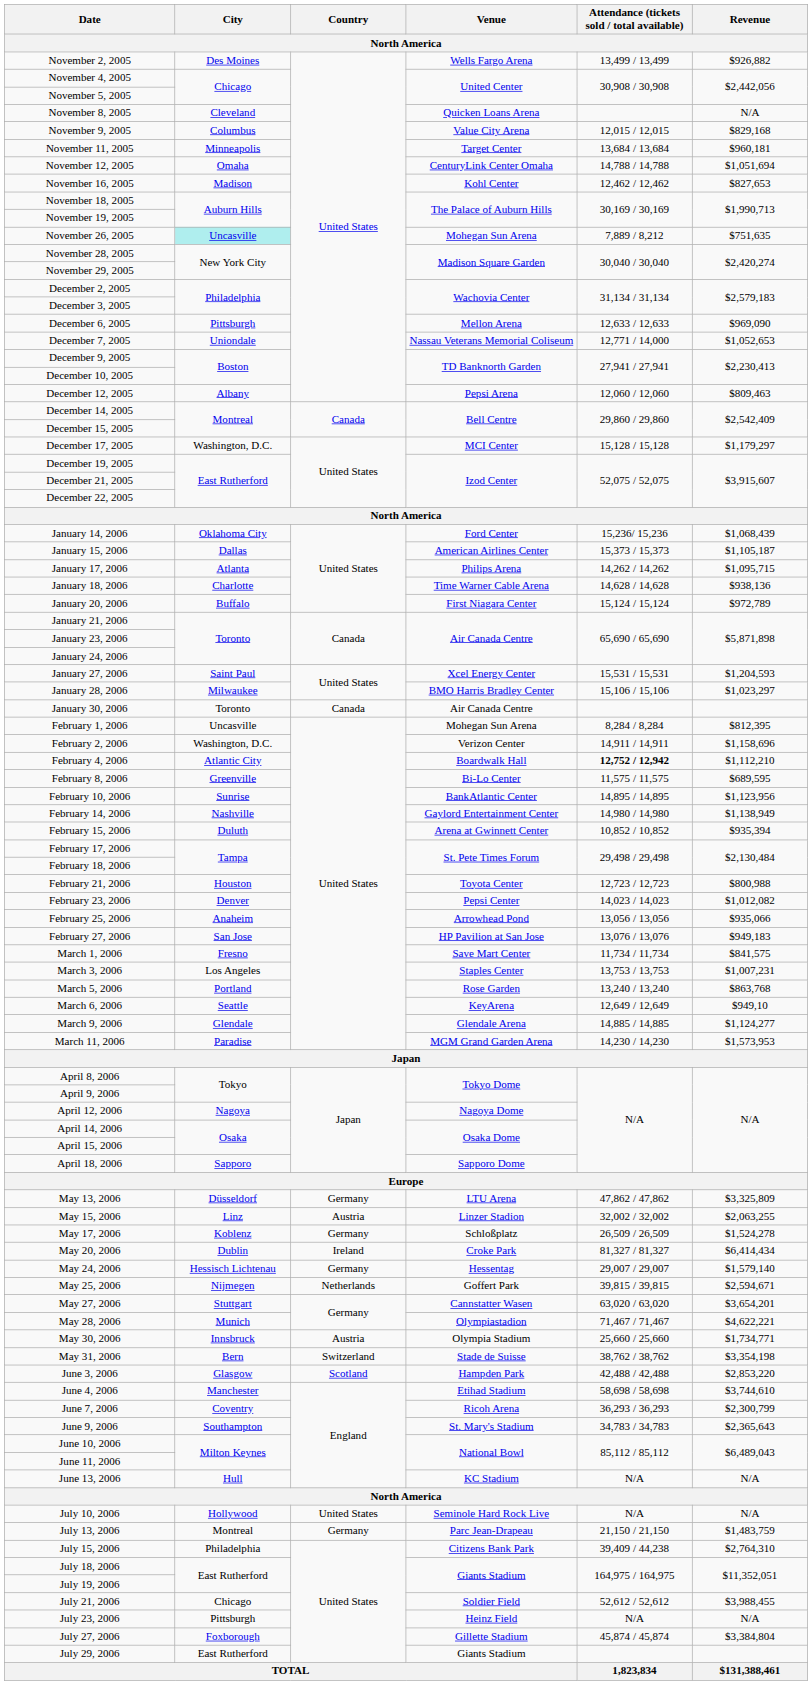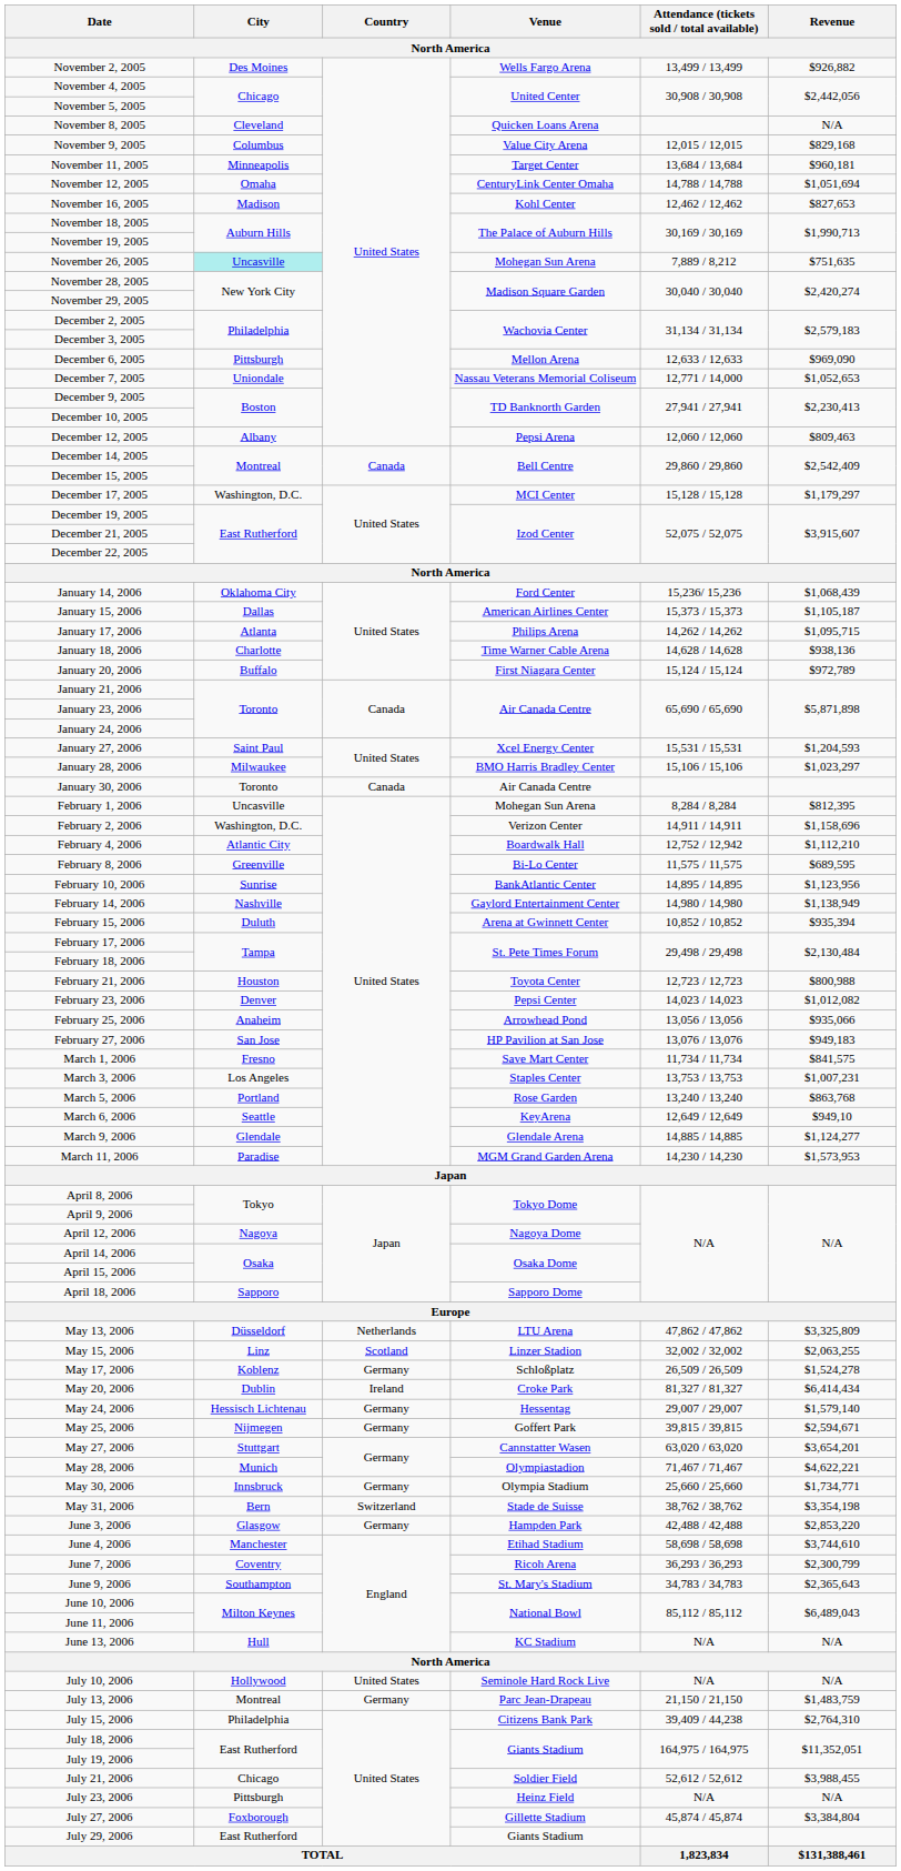 <table class="wikitable" style="text-align:center;">
 <tr>
 <th scope="col" style="width:15em;">Date</th>
 <th scope="col" style="width:10em;">City</th>
 <th scope="col" style="width:10em;">Country</th>
 <th scope="col" style="width:15em;">Venue</th>
 <th scope="col" style="width:10em;">Attendance (tickets sold / total available)</th>
 <th scope="col" style="width:10em;">Revenue</th>
 </tr>
 <tr>
 <th colspan="6">North America</th>
 </tr>
 <tr>
 <td>November 2, 2005</td>
 <td><a href='#'>Des Moines</a></td>
 <td rowspan="20"><a href='#'>United States</a></td>
 <td><a href='#'>Wells Fargo Arena</a></td>
 <td>13,499 / 13,499</td>
 <td>$926,882</td>
 </tr>
 <tr>
 <td>November 4, 2005</td>
 <td rowspan="2"><a href='#'>Chicago</a></td>
 <td rowspan="2"><a href='#'>United Center</a></td>
 <td rowspan="2">30,908 / 30,908</td>
 <td rowspan="2">$2,442,056</td>
 </tr>
 <tr>
 <td>November 5, 2005</td>
 </tr>
 <tr>
 <td>November 8, 2005</td>
 <td><a href='#'>Cleveland</a></td>
 <td><a href='#'>Quicken Loans Arena</a></td>
 <td></td>
 <td>N/A</td>
 </tr>
 <tr>
 <td>November 9, 2005</td>
 <td><a href='#'>Columbus</a></td>
 <td><a href='#'>Value City Arena</a></td>
 <td>12,015 / 12,015</td>
 <td>$829,168</td>
 </tr>
 <tr>
 <td>November 11, 2005</td>
 <td><a href='#'>Minneapolis</a></td>
 <td><a href='#'>Target Center</a></td>
 <td>13,684 / 13,684</td>
 <td>$960,181</td>
 </tr>
 <tr>
 <td>November 12, 2005</td>
 <td><a href='#'>Omaha</a></td>
 <td><a href='#'>CenturyLink Center Omaha</a></td>
 <td>14,788 / 14,788</td>
 <td>$1,051,694</td>
 </tr>
 <tr>
 <td>November 16, 2005</td>
 <td><a href='#'>Madison</a></td>
 <td><a href='#'>Kohl Center</a></td>
 <td>12,462 / 12,462</td>
 <td>$827,653</td>
 </tr>
 <tr>
 <td>November 18, 2005</td>
 <td rowspan="2"><a href='#'>Auburn Hills</a></td>
 <td rowspan="2"><a href='#'>The Palace of Auburn Hills</a></td>
 <td rowspan="2">30,169 / 30,169</td>
 <td rowspan="2">$1,990,713</td>
 </tr>
 <tr>
 <td>November 19, 2005</td>
 </tr>
 <tr>
 <td>November 26, 2005</td>
 <td style="background: paleturquoise;"><a href='#'>Uncasville</a></td>
 <td><a href='#'>Mohegan Sun Arena</a></td>
 <td>7,889 / 8,212</td>
 <td>$751,635</td>
 </tr>
 <tr>
 <td>November 28, 2005</td>
 <td rowspan="2">New York City</td>
 <td rowspan="2"><a href='#'>Madison Square Garden</a></td>
 <td rowspan="2">30,040 / 30,040</td>
 <td rowspan="2">$2,420,274</td>
 </tr>
 <tr>
 <td>November 29, 2005</td>
 </tr>
 <tr>
 <td>December 2, 2005</td>
 <td rowspan="2"><a href='#'>Philadelphia</a></td>
 <td rowspan="2"><a href='#'>Wachovia Center</a></td>
 <td rowspan="2">31,134 / 31,134</td>
 <td rowspan="2">$2,579,183</td>
 </tr>
 <tr>
 <td>December 3, 2005</td>
 </tr>
 <tr>
 <td>December 6, 2005</td>
 <td><a href='#'>Pittsburgh</a></td>
 <td><a href='#'>Mellon Arena</a></td>
 <td>12,633 / 12,633</td>
 <td>$969,090</td>
 </tr>
 <tr>
 <td>December 7, 2005</td>
 <td><a href='#'>Uniondale</a></td>
 <td><a href='#'>Nassau Veterans Memorial Coliseum</a></td>
 <td>12,771 / 14,000</td>
 <td>$1,052,653</td>
 </tr>
 <tr>
 <td>December 9, 2005</td>
 <td rowspan="2"><a href='#'>Boston</a></td>
 <td rowspan="2"><a href='#'>TD Banknorth Garden</a></td>
 <td rowspan="2">27,941 / 27,941</td>
 <td rowspan="2">$2,230,413</td>
 </tr>
 <tr>
 <td>December 10, 2005</td>
 </tr>
 <tr>
 <td>December 12, 2005</td>
 <td><a href='#'>Albany</a></td>
 <td><a href='#'>Pepsi Arena</a></td>
 <td>12,060 / 12,060</td>
 <td>$809,463</td>
 </tr>
 <tr>
 <td>December 14, 2005</td>
 <td rowspan="2"><a href='#'>Montreal</a></td>
 <td rowspan="2"><a href='#'>Canada</a></td>
 <td rowspan="2"><a href='#'>Bell Centre</a></td>
 <td rowspan="2">29,860 / 29,860</td>
 <td rowspan="2">$2,542,409</td>
 </tr>
 <tr>
 <td>December 15, 2005</td>
 </tr>
 <tr>
 <td>December 17, 2005</td>
 <td>Washington, D.C.</td>
 <td rowspan="4">United States</td>
 <td><a href='#'>MCI Center</a></td>
 <td>15,128 / 15,128</td>
 <td>$1,179,297</td>
 </tr>
 <tr>
 <td>December 19, 2005</td>
 <td rowspan="3"><a href='#'>East Rutherford</a></td>
 <td rowspan="3"><a href='#'>Izod Center</a></td>
 <td rowspan="3">52,075 / 52,075</td>
 <td rowspan="3">$3,915,607</td>
 </tr>
 <tr>
 <td>December 21, 2005</td>
 </tr>
 <tr>
 <td>December 22, 2005</td>
 </tr>
 <tr>
 <th colspan="6">North America</th>
 </tr>
 <tr>
 <td>January 14, 2006</td>
 <td><a href='#'>Oklahoma City</a></td>
 <td rowspan="5">United States</td>
 <td><a href='#'>Ford Center</a></td>
 <td>15,236/ 15,236</td>
 <td>$1,068,439</td>
 </tr>
 <tr>
 <td>January 15, 2006</td>
 <td><a href='#'>Dallas</a></td>
 <td><a href='#'>American Airlines Center</a></td>
 <td>15,373 / 15,373</td>
 <td>$1,105,187</td>
 </tr>
 <tr>
 <td>January 17, 2006</td>
 <td><a href='#'>Atlanta</a></td>
 <td><a href='#'>Philips Arena</a></td>
 <td>14,262 / 14,262</td>
 <td>$1,095,715</td>
 </tr>
 <tr>
 <td>January 18, 2006</td>
 <td><a href='#'>Charlotte</a></td>
 <td><a href='#'>Time Warner Cable Arena</a></td>
 <td>14,628 / 14,628</td>
 <td>$938,136</td>
 </tr>
 <tr>
 <td>January 20, 2006</td>
 <td><a href='#'>Buffalo</a></td>
 <td><a href='#'>First Niagara Center</a></td>
 <td>15,124 / 15,124</td>
 <td>$972,789</td>
 </tr>
 <tr>
 <td>January 21, 2006</td>
 <td rowspan="3"><a href='#'>Toronto</a></td>
 <td rowspan="3">Canada</td>
 <td rowspan="3"><a href='#'>Air Canada Centre</a></td>
 <td rowspan="3">65,690 / 65,690</td>
 <td rowspan="3">$5,871,898</td>
 </tr>
 <tr>
 <td>January 23, 2006</td>
 </tr>
 <tr>
 <td>January 24, 2006</td>
 </tr>
 <tr>
 <td>January 27, 2006</td>
 <td><a href='#'>Saint Paul</a></td>
 <td rowspan="2">United States</td>
 <td><a href='#'>Xcel Energy Center</a></td>
 <td>15,531 / 15,531</td>
 <td>$1,204,593</td>
 </tr>
 <tr>
 <td>January 28, 2006</td>
 <td><a href='#'>Milwaukee</a></td>
 <td><a href='#'>BMO Harris Bradley Center</a></td>
 <td>15,106 / 15,106</td>
 <td>$1,023,297</td>
 </tr>
 <tr>
 <td>January 30, 2006</td>
 <td>Toronto</td>
 <td>Canada</td>
 <td>Air Canada Centre</td>
 <td></td>
 <td></td>
 </tr>
 <tr>
 <td>February 1, 2006</td>
 <td>Uncasville</td>
 <td rowspan="19">United States</td>
 <td>Mohegan Sun Arena</td>
 <td>8,284 / 8,284</td>
 <td>$812,395</td>
 </tr>
 <tr>
 <td>February 2, 2006</td>
 <td>Washington, D.C.</td>
 <td>Verizon Center</td>
 <td>14,911 / 14,911</td>
 <td>$1,158,696</td>
 </tr>
 <tr>
 <td>February 4, 2006</td>
 <td><a href='#'>Atlantic City</a></td>
 <td><a href='#'>Boardwalk Hall</a></td>
-<td><strong>12,752 / 12,942</strong></td>
+<td>12,752 / 12,942</td>
 <td>$1,112,210</td>
 </tr>
 <tr>
 <td>February 8, 2006</td>
 <td><a href='#'>Greenville</a></td>
 <td><a href='#'>Bi-Lo Center</a></td>
 <td>11,575 / 11,575</td>
 <td>$689,595</td>
 </tr>
 <tr>
 <td>February 10, 2006</td>
 <td><a href='#'>Sunrise</a></td>
 <td><a href='#'>BankAtlantic Center</a></td>
 <td>14,895  / 14,895</td>
 <td>$1,123,956</td>
 </tr>
 <tr>
 <td>February 14, 2006</td>
 <td><a href='#'>Nashville</a></td>
 <td><a href='#'>Gaylord Entertainment Center</a></td>
 <td>14,980 / 14,980</td>
 <td>$1,138,949</td>
 </tr>
 <tr>
 <td>February 15, 2006</td>
 <td><a href='#'>Duluth</a></td>
 <td><a href='#'>Arena at Gwinnett Center</a></td>
 <td>10,852 / 10,852</td>
 <td>$935,394</td>
 </tr>
 <tr>
 <td>February 17, 2006</td>
 <td rowspan="2"><a href='#'>Tampa</a></td>
 <td rowspan="2"><a href='#'>St. Pete Times Forum</a></td>
 <td rowspan="2">29,498 / 29,498</td>
 <td rowspan="2">$2,130,484</td>
 </tr>
 <tr>
 <td>February 18, 2006</td>
 </tr>
 <tr>
 <td>February 21, 2006</td>
 <td><a href='#'>Houston</a></td>
 <td><a href='#'>Toyota Center</a></td>
 <td>12,723 / 12,723</td>
 <td>$800,988</td>
 </tr>
 <tr>
 <td>February 23, 2006</td>
 <td><a href='#'>Denver</a></td>
 <td><a href='#'>Pepsi Center</a></td>
 <td>14,023 / 14,023</td>
 <td>$1,012,082</td>
 </tr>
 <tr>
 <td>February 25, 2006</td>
 <td><a href='#'>Anaheim</a></td>
 <td><a href='#'>Arrowhead Pond</a></td>
 <td>13,056 / 13,056</td>
 <td>$935,066</td>
 </tr>
 <tr>
 <td>February 27, 2006</td>
 <td><a href='#'>San Jose</a></td>
 <td><a href='#'>HP Pavilion at San Jose</a></td>
 <td>13,076 / 13,076</td>
 <td>$949,183</td>
 </tr>
 <tr>
 <td>March 1, 2006</td>
 <td><a href='#'>Fresno</a></td>
 <td><a href='#'>Save Mart Center</a></td>
 <td>11,734 / 11,734</td>
 <td>$841,575</td>
 </tr>
 <tr>
 <td>March 3, 2006</td>
 <td>Los Angeles</td>
 <td><a href='#'>Staples Center</a></td>
 <td>13,753 / 13,753</td>
 <td>$1,007,231</td>
 </tr>
 <tr>
 <td>March 5, 2006</td>
 <td><a href='#'>Portland</a></td>
 <td><a href='#'>Rose Garden</a></td>
 <td>13,240 / 13,240</td>
 <td>$863,768</td>
 </tr>
 <tr>
 <td>March 6, 2006</td>
 <td><a href='#'>Seattle</a></td>
 <td><a href='#'>KeyArena</a></td>
 <td>12,649 / 12,649</td>
 <td>$949,10</td>
 </tr>
 <tr>
 <td>March 9, 2006</td>
 <td><a href='#'>Glendale</a></td>
 <td><a href='#'>Glendale Arena</a></td>
 <td>14,885 / 14,885</td>
 <td>$1,124,277</td>
 </tr>
 <tr>
 <td>March 11, 2006</td>
 <td><a href='#'>Paradise</a></td>
 <td><a href='#'>MGM Grand Garden Arena</a></td>
 <td>14,230 / 14,230</td>
 <td>$1,573,953</td>
 </tr>
 <tr>
 <th colspan="6">Japan</th>
 </tr>
 <tr>
 <td>April 8, 2006</td>
 <td rowspan="2">Tokyo</td>
 <td rowspan="6">Japan</td>
 <td rowspan="2"><a href='#'>Tokyo Dome</a></td>
 <td rowspan="6">N/A</td>
 <td rowspan="6">N/A</td>
 </tr>
 <tr>
 <td>April 9, 2006</td>
 </tr>
 <tr>
 <td>April 12, 2006</td>
 <td><a href='#'>Nagoya</a></td>
 <td><a href='#'>Nagoya Dome</a></td>
 </tr>
 <tr>
 <td>April 14, 2006</td>
 <td rowspan="2"><a href='#'>Osaka</a></td>
 <td rowspan="2"><a href='#'>Osaka Dome</a></td>
 </tr>
 <tr>
 <td>April 15, 2006</td>
 </tr>
 <tr>
 <td>April 18, 2006</td>
 <td><a href='#'>Sapporo</a></td>
 <td><a href='#'>Sapporo Dome</a></td>
 </tr>
 <tr>
 <th colspan="6">Europe</th>
 </tr>
 <tr>
 <td>May 13, 2006</td>
 <td><a href='#'>Düsseldorf</a></td>
-<td>Germany</td>
+<td>Netherlands</td>
 <td><a href='#'>LTU Arena</a></td>
 <td>47,862 / 47,862</td>
 <td>$3,325,809</td>
 </tr>
 <tr>
 <td>May 15, 2006</td>
 <td><a href='#'>Linz</a></td>
-<td>Austria</td>
+<td><a href='#'>Scotland</a></td>
 <td><a href='#'>Linzer Stadion</a></td>
 <td>32,002 / 32,002</td>
 <td>$2,063,255</td>
 </tr>
 <tr>
 <td>May 17, 2006</td>
 <td><a href='#'>Koblenz</a></td>
 <td>Germany</td>
 <td>Schloßplatz</td>
 <td>26,509 / 26,509</td>
 <td>$1,524,278</td>
 </tr>
 <tr>
 <td>May 20, 2006</td>
 <td><a href='#'>Dublin</a></td>
 <td>Ireland</td>
 <td><a href='#'>Croke Park</a></td>
 <td>81,327 / 81,327</td>
 <td>$6,414,434</td>
 </tr>
 <tr>
 <td>May 24, 2006</td>
 <td><a href='#'>Hessisch Lichtenau</a></td>
 <td>Germany</td>
 <td><a href='#'>Hessentag</a></td>
 <td>29,007 / 29,007</td>
 <td>$1,579,140</td>
 </tr>
 <tr>
 <td>May 25, 2006</td>
 <td><a href='#'>Nijmegen</a></td>
-<td>Netherlands</td>
+<td>Germany</td>
 <td>Goffert Park</td>
 <td>39,815 / 39,815</td>
 <td>$2,594,671</td>
 </tr>
 <tr>
 <td>May 27, 2006</td>
 <td><a href='#'>Stuttgart</a></td>
 <td rowspan="2">Germany</td>
 <td><a href='#'>Cannstatter Wasen</a></td>
 <td>63,020 / 63,020</td>
 <td>$3,654,201</td>
 </tr>
 <tr>
 <td>May 28, 2006</td>
 <td><a href='#'>Munich</a></td>
 <td><a href='#'>Olympiastadion</a></td>
 <td>71,467 / 71,467</td>
 <td>$4,622,221</td>
 </tr>
 <tr>
 <td>May 30, 2006</td>
 <td><a href='#'>Innsbruck</a></td>
-<td>Austria</td>
+<td>Germany</td>
 <td>Olympia Stadium</td>
 <td>25,660 / 25,660</td>
 <td>$1,734,771</td>
 </tr>
 <tr>
 <td>May 31, 2006</td>
 <td><a href='#'>Bern</a></td>
 <td>Switzerland</td>
 <td><a href='#'>Stade de Suisse</a></td>
 <td>38,762 / 38,762</td>
 <td>$3,354,198</td>
 </tr>
 <tr>
 <td>June 3, 2006</td>
 <td><a href='#'>Glasgow</a></td>
-<td><a href='#'>Scotland</a></td>
+<td>Germany</td>
 <td><a href='#'>Hampden Park</a></td>
 <td>42,488 / 42,488</td>
 <td>$2,853,220</td>
 </tr>
 <tr>
 <td>June 4, 2006</td>
 <td><a href='#'>Manchester</a></td>
 <td rowspan="6">England</td>
 <td><a href='#'>Etihad Stadium</a></td>
 <td>58,698 / 58,698</td>
 <td>$3,744,610</td>
 </tr>
 <tr>
 <td>June 7, 2006</td>
 <td><a href='#'>Coventry</a></td>
 <td><a href='#'>Ricoh Arena</a></td>
 <td>36,293 / 36,293</td>
 <td>$2,300,799</td>
 </tr>
 <tr>
 <td>June 9, 2006</td>
 <td><a href='#'>Southampton</a></td>
 <td><a href='#'>St. Mary's Stadium</a></td>
 <td>34,783 / 34,783</td>
 <td>$2,365,643</td>
 </tr>
 <tr>
 <td>June 10, 2006</td>
 <td rowspan="2"><a href='#'>Milton Keynes</a></td>
 <td rowspan="2"><a href='#'>National Bowl</a></td>
 <td rowspan="2">85,112 / 85,112</td>
 <td rowspan="2">$6,489,043</td>
 </tr>
 <tr>
 <td>June 11, 2006</td>
 </tr>
 <tr>
 <td>June 13, 2006</td>
 <td><a href='#'>Hull</a></td>
 <td><a href='#'>KC Stadium</a></td>
 <td>N/A</td>
 <td>N/A</td>
 </tr>
 <tr>
 <th colspan="7">North America</th>
 </tr>
 <tr>
 <td>July 10, 2006</td>
 <td><a href='#'>Hollywood</a></td>
 <td>United States</td>
 <td><a href='#'>Seminole Hard Rock Live</a></td>
 <td>N/A</td>
 <td>N/A</td>
 </tr>
 <tr>
 <td>July 13, 2006</td>
 <td>Montreal</td>
 <td>Germany</td>
 <td><a href='#'>Parc Jean-Drapeau</a></td>
 <td>21,150 / 21,150</td>
 <td>$1,483,759</td>
 </tr>
 <tr>
 <td>July 15, 2006</td>
 <td>Philadelphia</td>
 <td rowspan="7">United States</td>
 <td><a href='#'>Citizens Bank Park</a></td>
 <td>39,409 / 44,238</td>
 <td>$2,764,310</td>
 </tr>
 <tr>
 <td>July 18, 2006</td>
 <td rowspan="2">East Rutherford</td>
 <td rowspan="2"><a href='#'>Giants Stadium</a></td>
 <td rowspan="2">164,975 / 164,975</td>
 <td rowspan="2">$11,352,051</td>
 </tr>
 <tr>
 <td>July 19, 2006</td>
 </tr>
 <tr>
 <td>July 21, 2006</td>
 <td>Chicago</td>
 <td><a href='#'>Soldier Field</a></td>
 <td>52,612 / 52,612</td>
 <td>$3,988,455</td>
 </tr>
 <tr>
 <td>July 23, 2006</td>
 <td>Pittsburgh</td>
 <td><a href='#'>Heinz Field</a></td>
 <td>N/A</td>
 <td>N/A</td>
 </tr>
 <tr>
 <td>July 27, 2006</td>
 <td><a href='#'>Foxborough</a></td>
 <td><a href='#'>Gillette Stadium</a></td>
 <td>45,874 / 45,874</td>
 <td>$3,384,804</td>
 </tr>
 <tr>
 <td>July 29, 2006</td>
 <td>East Rutherford</td>
 <td>Giants Stadium</td>
 <td></td>
 <td></td>
 </tr>
 <tr>
 <th colspan="4">TOTAL</th>
 <th>1,823,834</th>
 <th>$131,388,461</th>
 </tr>
 </table>
